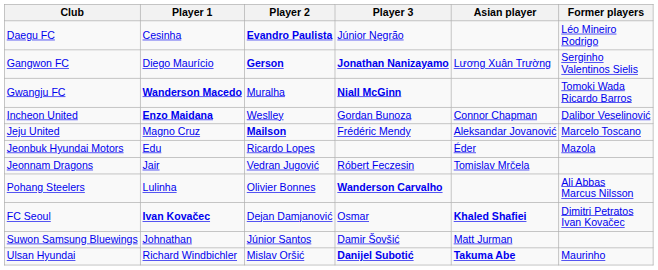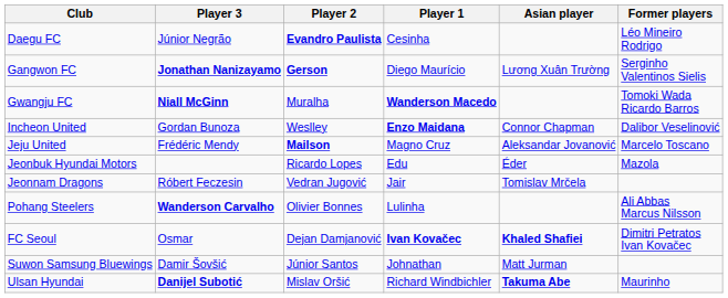 <table class="wikitable">
 <tr>
 <th>Club</th>
+<th>Player 3</th>
+<th>Player 2</th>
 <th>Player 1</th>
-<th>Player 2</th>
-<th>Player 3</th>
 <th>Asian player</th>
 <th>Former players</th>
 </tr>
 <tr>
 <td><a href='#'>Daegu FC</a></td>
+<td> <a href='#'>Júnior Negrão</a></td>
+<td> <strong><a href='#'>Evandro Paulista</a></strong></td>
 <td> <a href='#'>Cesinha</a></td>
-<td> <strong><a href='#'>Evandro Paulista</a></strong></td>
-<td> <a href='#'>Júnior Negrão</a></td>
 <td></td>
 <td> <a href='#'>Léo Mineiro</a><br> <a href='#'>Rodrigo</a></td>
 </tr>
 <tr>
 <td><a href='#'>Gangwon FC</a></td>
+<td> <strong><a href='#'>Jonathan Nanizayamo</a></strong></td>
+<td> <strong><a href='#'>Gerson</a></strong></td>
 <td> <a href='#'>Diego Maurício</a></td>
-<td> <strong><a href='#'>Gerson</a></strong></td>
-<td> <strong><a href='#'>Jonathan Nanizayamo</a></strong></td>
 <td> <a href='#'>Lương Xuân Trường</a></td>
 <td> <a href='#'>Serginho</a><br>  <a href='#'>Valentinos Sielis</a></td>
 </tr>
 <tr>
 <td><a href='#'>Gwangju FC</a></td>
+<td> <strong><a href='#'>Niall McGinn</a></strong></td>
+<td> <a href='#'>Muralha</a></td>
 <td> <strong><a href='#'>Wanderson Macedo</a></strong></td>
-<td> <a href='#'>Muralha</a></td>
-<td> <strong><a href='#'>Niall McGinn</a></strong></td>
 <td></td>
 <td> <a href='#'>Tomoki Wada</a><br> <a href='#'>Ricardo Barros</a></td>
 </tr>
 <tr>
 <td><a href='#'>Incheon United</a></td>
+<td> <a href='#'>Gordan Bunoza</a></td>
+<td> <a href='#'>Weslley</a></td>
 <td> <strong><a href='#'>Enzo Maidana</a></strong></td>
-<td> <a href='#'>Weslley</a></td>
-<td> <a href='#'>Gordan Bunoza</a></td>
 <td> <a href='#'>Connor Chapman</a></td>
 <td> <a href='#'>Dalibor Veselinović</a></td>
 </tr>
 <tr>
 <td><a href='#'>Jeju United</a></td>
+<td> <a href='#'>Frédéric Mendy</a></td>
+<td> <strong><a href='#'>Mailson</a></strong></td>
 <td> <a href='#'>Magno Cruz</a></td>
-<td> <strong><a href='#'>Mailson</a></strong></td>
-<td> <a href='#'>Frédéric Mendy</a></td>
 <td> <a href='#'>Aleksandar Jovanović</a></td>
 <td> <a href='#'>Marcelo Toscano</a></td>
 </tr>
 <tr>
 <td><a href='#'>Jeonbuk Hyundai Motors</a></td>
+<td></td>
+<td> <a href='#'>Ricardo Lopes</a></td>
 <td> <a href='#'>Edu</a></td>
-<td> <a href='#'>Ricardo Lopes</a></td>
-<td></td>
 <td> <a href='#'>Éder</a></td>
 <td> <a href='#'>Mazola</a></td>
 </tr>
 <tr>
 <td><a href='#'>Jeonnam Dragons</a></td>
+<td> <a href='#'>Róbert Feczesin</a></td>
+<td> <a href='#'>Vedran Jugović</a></td>
 <td> <a href='#'>Jair</a></td>
-<td> <a href='#'>Vedran Jugović</a></td>
-<td> <a href='#'>Róbert Feczesin</a></td>
 <td> <a href='#'>Tomislav Mrčela</a></td>
 <td></td>
 </tr>
 <tr>
 <td><a href='#'>Pohang Steelers</a></td>
+<td> <strong><a href='#'>Wanderson Carvalho</a></strong></td>
+<td> <a href='#'>Olivier Bonnes</a></td>
 <td> <a href='#'>Lulinha</a></td>
-<td> <a href='#'>Olivier Bonnes</a></td>
-<td> <strong><a href='#'>Wanderson Carvalho</a></strong></td>
 <td></td>
 <td> <a href='#'>Ali Abbas</a> <br>  <a href='#'>Marcus Nilsson</a></td>
 </tr>
 <tr>
 <td><a href='#'>FC Seoul</a></td>
+<td> <a href='#'>Osmar</a></td>
+<td> <a href='#'>Dejan Damjanović</a></td>
 <td> <strong><a href='#'>Ivan Kovačec</a></strong></td>
-<td> <a href='#'>Dejan Damjanović</a></td>
-<td> <a href='#'>Osmar</a></td>
 <td> <strong><a href='#'>Khaled Shafiei</a></strong></td>
 <td> <a href='#'>Dimitri Petratos</a> <br>  <a href='#'>Ivan Kovačec</a></td>
 </tr>
 <tr>
 <td><a href='#'>Suwon Samsung Bluewings</a></td>
+<td> <a href='#'>Damir Šovšić</a></td>
+<td> <a href='#'>Júnior Santos</a></td>
 <td> <a href='#'>Johnathan</a></td>
-<td> <a href='#'>Júnior Santos</a></td>
-<td> <a href='#'>Damir Šovšić</a></td>
 <td> <a href='#'>Matt Jurman</a></td>
 <td></td>
 </tr>
 <tr>
 <td><a href='#'>Ulsan Hyundai</a></td>
+<td> <strong><a href='#'>Danijel Subotić</a></strong></td>
+<td> <a href='#'>Mislav Oršić</a></td>
 <td> <a href='#'>Richard Windbichler</a></td>
-<td> <a href='#'>Mislav Oršić</a></td>
-<td> <strong><a href='#'>Danijel Subotić</a></strong></td>
 <td> <strong><a href='#'>Takuma Abe</a></strong></td>
 <td> <a href='#'>Maurinho</a></td>
 </tr>
 </table>
